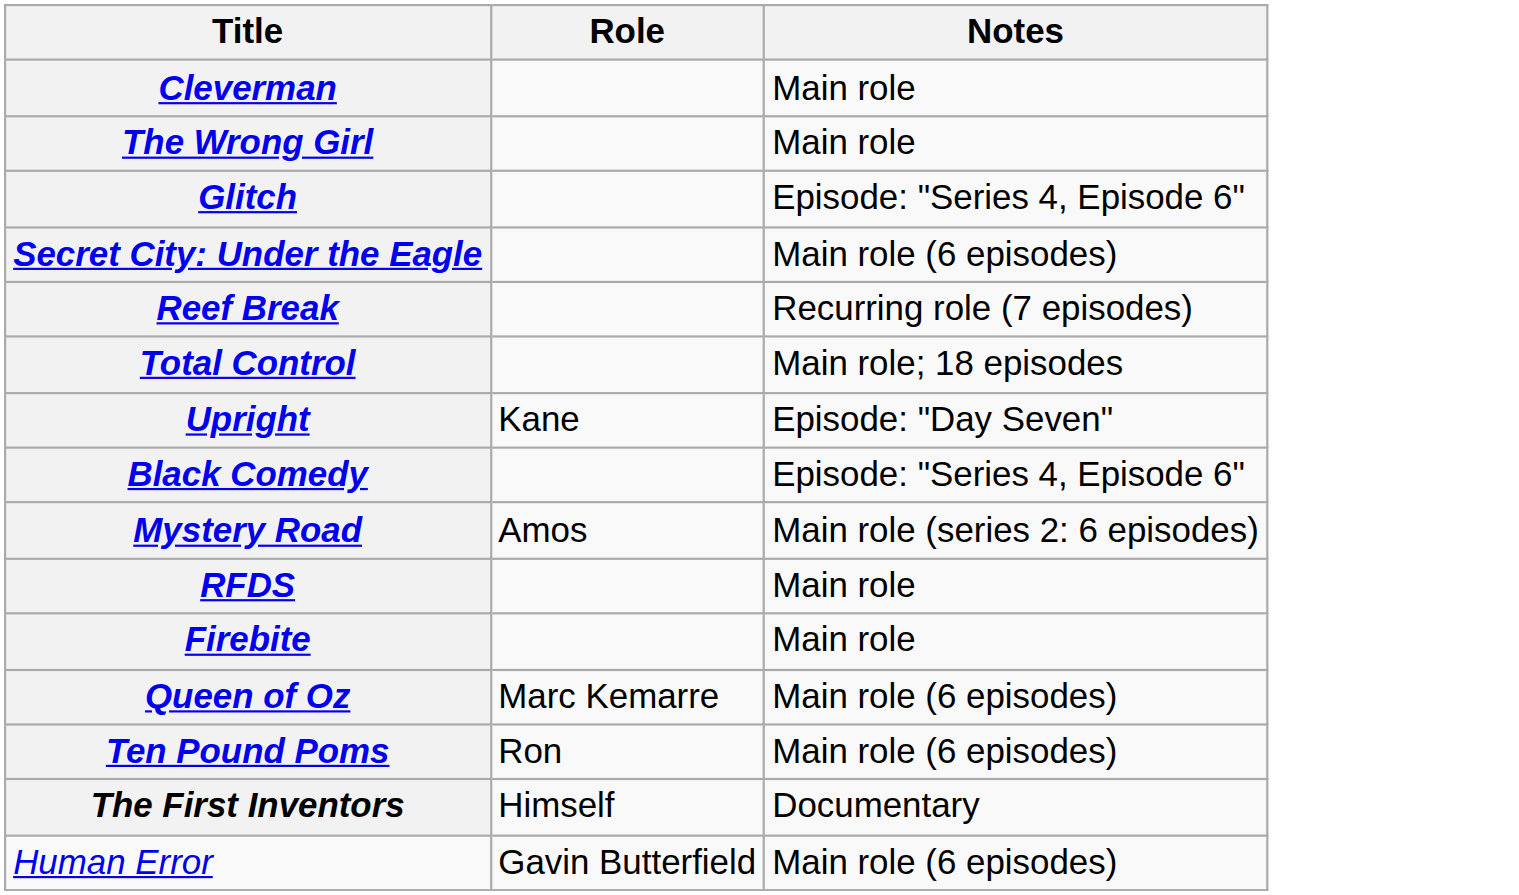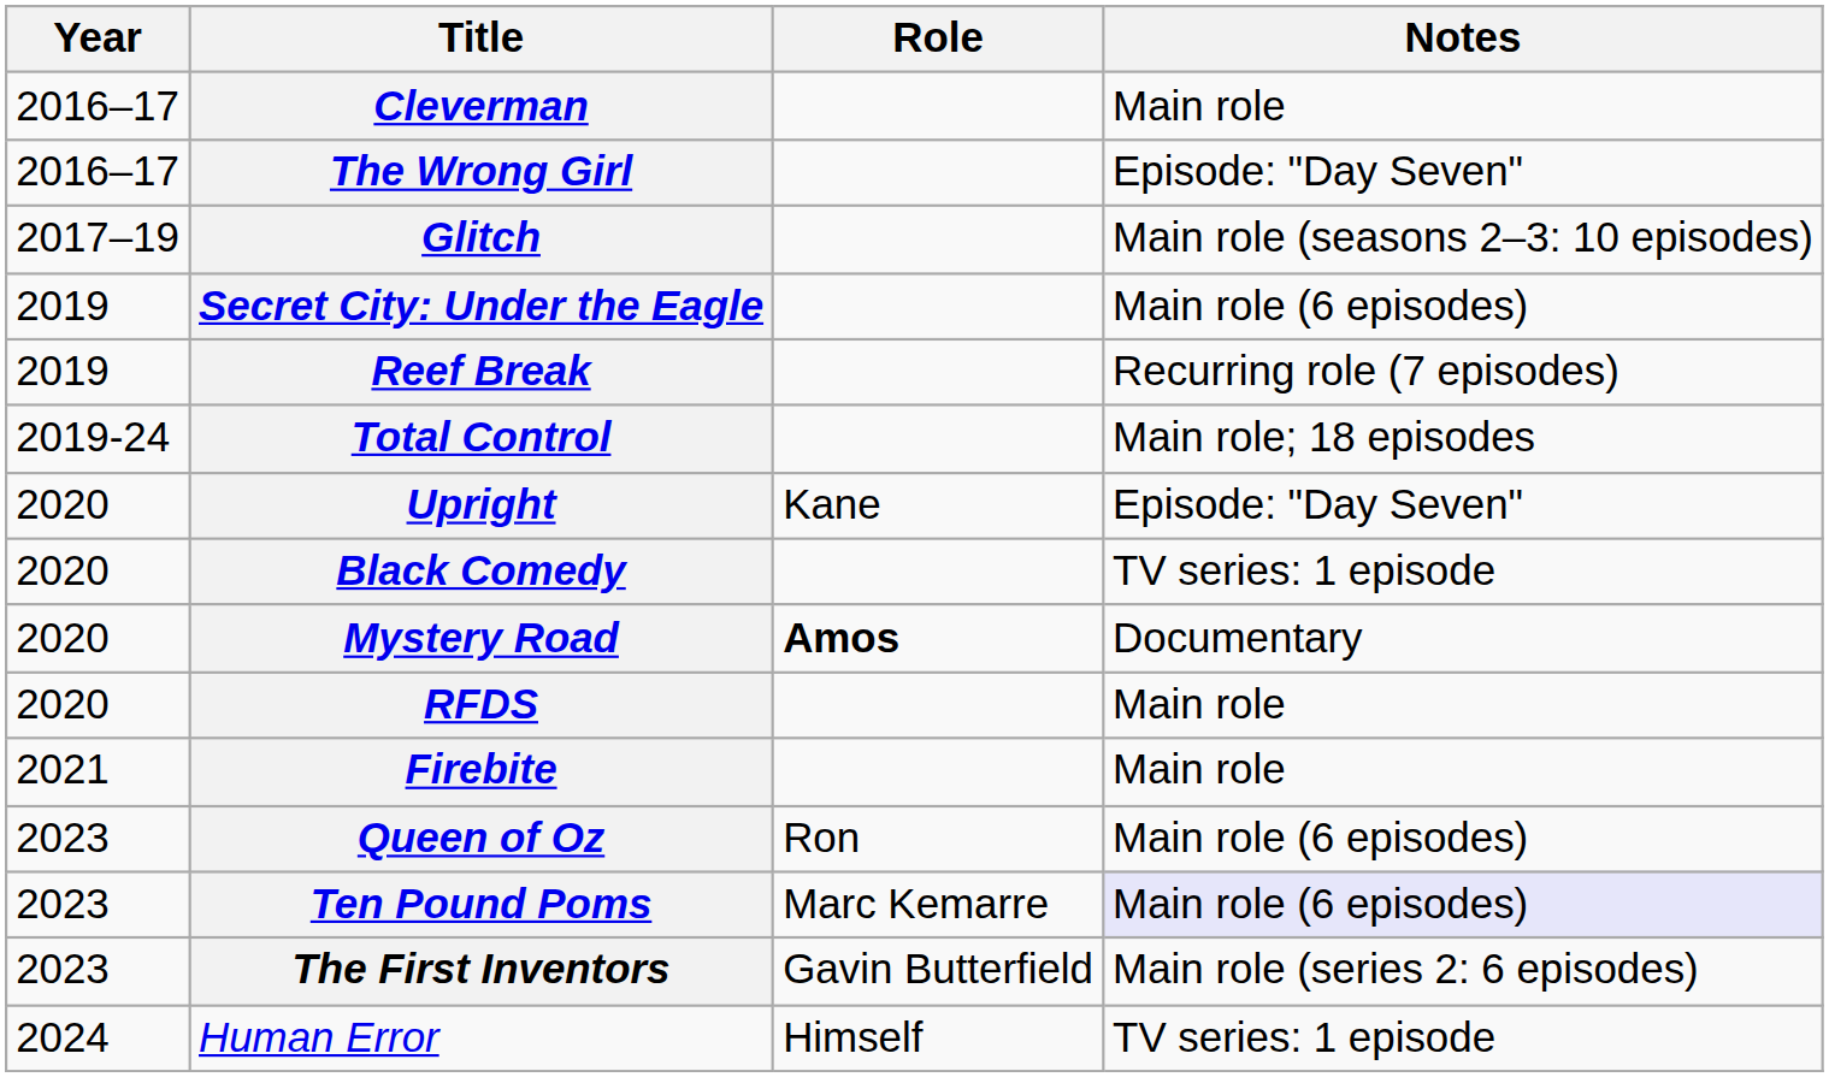 <table class="wikitable plainrowheaders sortable">
 <tr>
+<th scope="col">Year</th>
 <th scope="col">Title</th>
 <th scope="col">Role</th>
 <th scope="col" class="unsortable">Notes</th>
 </tr>
 <tr>
+<td>2016–17</td>
 <th scope="row"><em><a href='#'>Cleverman</a></em></th>
 <td></td>
 <td>Main role</td>
 </tr>
 <tr>
+<td>2016–17</td>
 <th scope="row"><em><a href='#'>The Wrong Girl</a></em></th>
 <td></td>
-<td>Main role</td>
+<td>Episode: "Day Seven"</td>
 </tr>
 <tr>
+<td>2017–19</td>
 <th scope="row"><em><a href='#'>Glitch</a></em></th>
 <td></td>
-<td>Episode: "Series 4, Episode 6"</td>
+<td>Main role (seasons 2–3: 10 episodes)</td>
 </tr>
 <tr>
+<td>2019</td>
 <th scope="row"><em><a href='#'>Secret City: Under the Eagle</a></em></th>
 <td></td>
 <td>Main role (6 episodes)</td>
 </tr>
 <tr>
+<td>2019</td>
 <th scope="row"><em><a href='#'>Reef Break</a></em></th>
 <td></td>
 <td>Recurring role (7 episodes)</td>
 </tr>
 <tr>
+<td>2019-24</td>
 <th scope="row"><em><a href='#'>Total Control</a></em></th>
 <td></td>
 <td>Main role; 18 episodes</td>
 </tr>
 <tr>
+<td>2020</td>
 <th scope="row"><em><a href='#'>Upright</a></em></th>
 <td>Kane</td>
 <td>Episode: "Day Seven"</td>
 </tr>
 <tr>
+<td>2020</td>
 <th scope="row"><em><a href='#'>Black Comedy</a></em></th>
 <td></td>
-<td>Episode: "Series 4, Episode 6"</td>
+<td>TV series: 1 episode</td>
 </tr>
 <tr>
+<td>2020</td>
 <th scope="row"><em><a href='#'>Mystery Road</a></em></th>
-<td>Amos</td>
-<td>Main role (series 2: 6 episodes)</td>
+<td><strong>Amos</strong></td>
+<td>Documentary</td>
 </tr>
 <tr>
+<td>2020</td>
 <th scope="row"><em><a href='#'>RFDS</a></em></th>
 <td></td>
 <td>Main role</td>
 </tr>
 <tr>
+<td>2021</td>
 <th scope="row"><em><a href='#'>Firebite</a></em></th>
 <td></td>
 <td>Main role</td>
 </tr>
 <tr>
+<td>2023</td>
 <th scope="row"><em><a href='#'>Queen of Oz</a></em></th>
-<td>Marc Kemarre</td>
-<td>Main role (6 episodes)</td>
-</tr>
-<tr>
-<th scope="row"><em><a href='#'>Ten Pound Poms</a></em></th>
 <td>Ron</td>
 <td>Main role (6 episodes)</td>
 </tr>
 <tr>
-<th scope="row"><em>The First Inventors</em></th>
-<td>Himself</td>
-<td>Documentary</td>
+<td>2023</td>
+<th scope="row"><em><a href='#'>Ten Pound Poms</a></em></th>
+<td>Marc Kemarre</td>
+<td style="background: lavender;">Main role (6 episodes)</td>
 </tr>
 <tr>
+<td>2023</td>
+<th scope="row"><em>The First Inventors</em></th>
+<td>Gavin Butterfield</td>
+<td>Main role (series 2: 6 episodes)</td>
+</tr>
+<tr>
+<td>2024</td>
 <td><a href='#'><em>Human Error</em></a></td>
-<td>Gavin Butterfield</td>
-<td>Main role (6 episodes)</td>
+<td>Himself</td>
+<td>TV series: 1 episode</td>
 </tr>
 </table>
